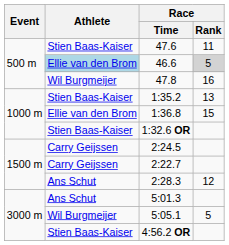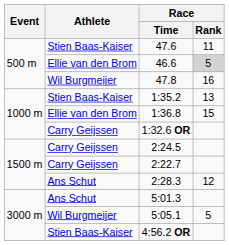 <table class="wikitable" border="1" style="font-size:90%">
 <tr>
 <th rowspan=2>Event</th>
 <th rowspan=2>Athlete</th>
 <th colspan=2>Race</th>
 </tr>
 <tr>
 <th>Time</th>
 <th>Rank</th>
 </tr>
 <tr>
 <td rowspan=3>500 m</td>
 <td><a href='#'>Stien Baas-Kaiser</a></td>
 <td align=center>47.6</td>
 <td align=center>11</td>
 </tr>
 <tr>
-<td style="background: lightblue;"><a href='#'>Ellie van den Brom</a></td>
+<td><a href='#'>Ellie van den Brom</a></td>
 <td align=center>46.6</td>
 <td align=center style="background: lightgrey;">5</td>
 </tr>
 <tr>
 <td><a href='#'>Wil Burgmeijer</a></td>
 <td align=center>47.8</td>
 <td align=center>16</td>
 </tr>
 <tr>
 <td rowspan=3>1000 m</td>
 <td><a href='#'>Stien Baas-Kaiser</a></td>
 <td align=center>1:35.2</td>
 <td align=center>13</td>
 </tr>
 <tr>
 <td><a href='#'>Ellie van den Brom</a></td>
 <td align=center>1:36.8</td>
 <td align=center>15</td>
 </tr>
 <tr>
-<td><a href='#'>Stien Baas-Kaiser</a></td>
+<td><a href='#'>Carry Geijssen</a></td>
 <td align=center>1:32.6 <strong>OR</strong></td>
 <td align=center></td>
 </tr>
 <tr>
 <td rowspan=3>1500 m</td>
 <td><a href='#'>Carry Geijssen</a></td>
 <td align=center>2:24.5</td>
 <td align=center></td>
 </tr>
 <tr>
 <td><a href='#'>Carry Geijssen</a></td>
 <td align=center>2:22.7</td>
 <td align=center></td>
 </tr>
 <tr>
 <td><a href='#'>Ans Schut</a></td>
 <td align=center>2:28.3</td>
 <td align=center>12</td>
 </tr>
 <tr>
 <td rowspan=3>3000 m</td>
 <td><a href='#'>Ans Schut</a></td>
 <td align=center>5:01.3</td>
 <td align=center></td>
 </tr>
 <tr>
 <td><a href='#'>Wil Burgmeijer</a></td>
 <td align=center>5:05.1</td>
 <td align=center>5</td>
 </tr>
 <tr>
 <td><a href='#'>Stien Baas-Kaiser</a></td>
 <td align=center>4:56.2 <strong>OR</strong></td>
 <td align=center></td>
 </tr>
 </table>
